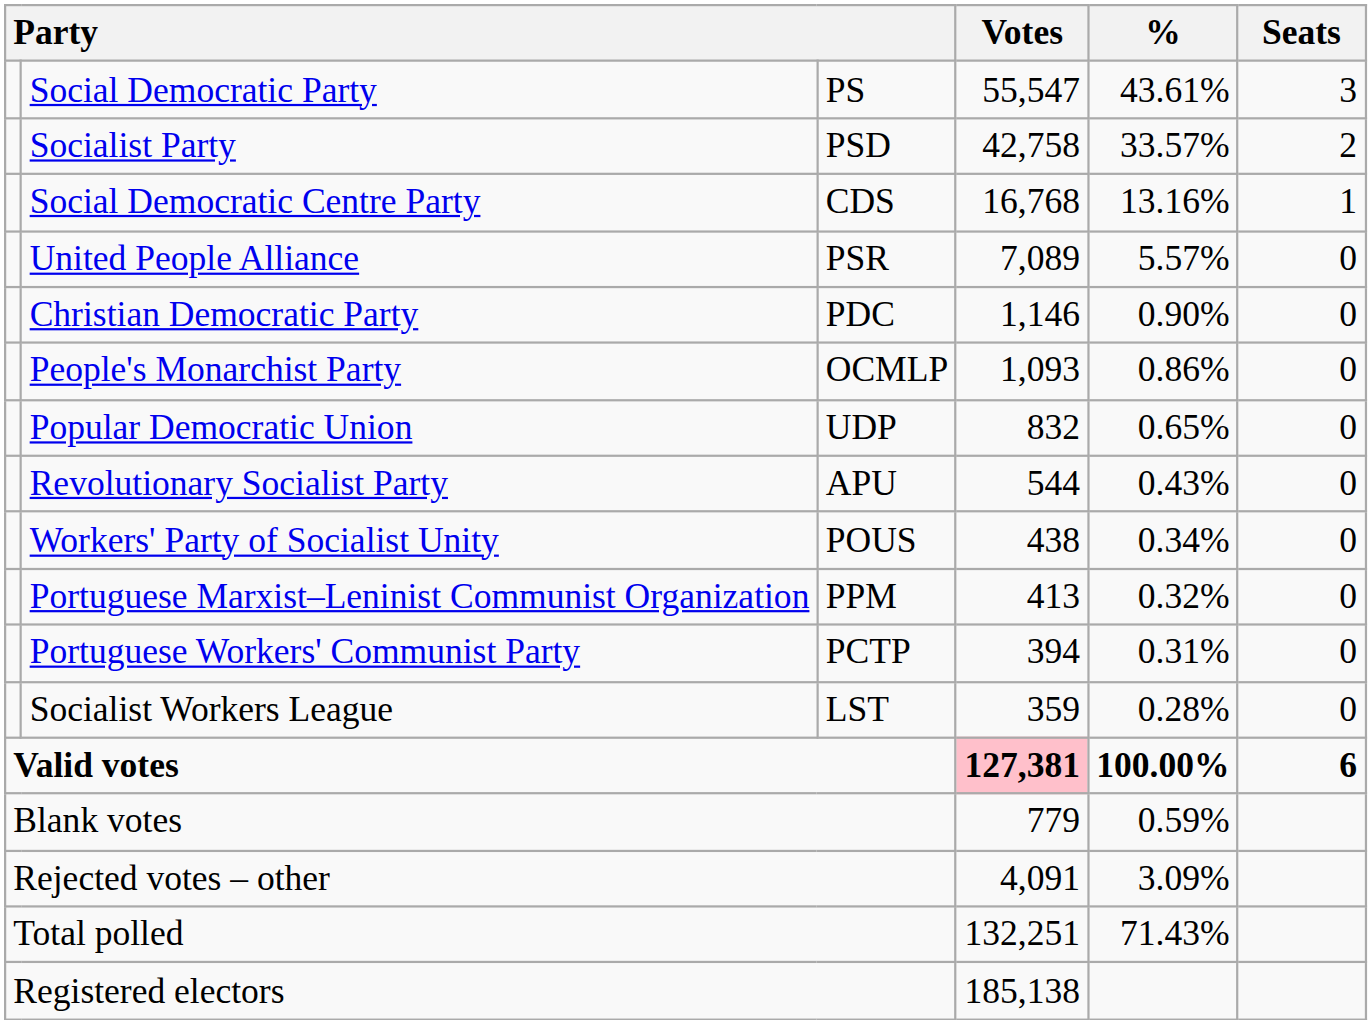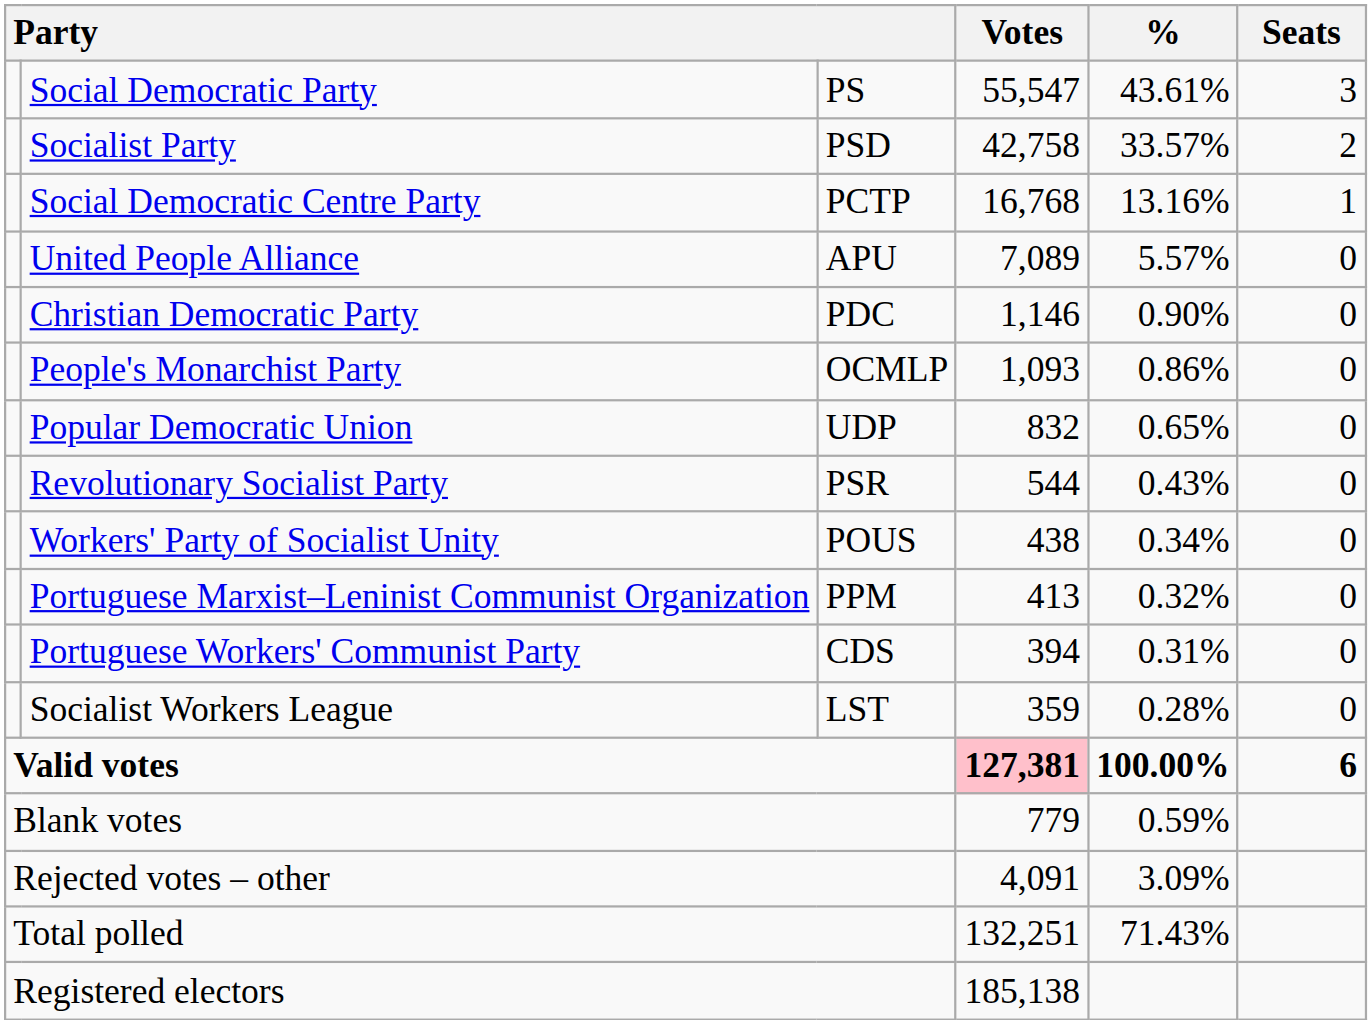 <table class="wikitable" border="1" style="text-align:right;">
 <tr>
 <th style="text-align:left;" colspan=3>Party</th>
 <th align=center width="50">Votes</th>
 <th align=center width="50">%</th>
 <th align=center width="50">Seats</th>
 </tr>
 <tr>
 <td></td>
 <td align=left><a href='#'>Social Democratic Party</a></td>
 <td align=left>PS</td>
 <td>55,547</td>
 <td>43.61%</td>
 <td>3</td>
 </tr>
 <tr>
 <td></td>
 <td align=left><a href='#'>Socialist Party</a></td>
 <td align=left>PSD</td>
 <td>42,758</td>
 <td>33.57%</td>
 <td>2</td>
 </tr>
 <tr>
 <td></td>
 <td align=left style="white-space: nowrap;"><a href='#'>Social Democratic Centre Party</a></td>
-<td align=left>CDS</td>
+<td align=left>PCTP</td>
 <td>16,768</td>
 <td>13.16%</td>
 <td>1</td>
 </tr>
 <tr>
 <td></td>
 <td align=left><a href='#'>United People Alliance</a></td>
-<td align=left>PSR</td>
+<td align=left>APU</td>
 <td>7,089</td>
 <td>5.57%</td>
 <td>0</td>
 </tr>
 <tr>
 <td></td>
 <td align=left style="white-space: nowrap;"><a href='#'>Christian Democratic Party</a></td>
 <td align=left>PDC</td>
 <td>1,146</td>
 <td>0.90%</td>
 <td>0</td>
 </tr>
 <tr>
 <td></td>
 <td align=left><a href='#'>People's Monarchist Party</a></td>
 <td align=left>OCMLP</td>
 <td>1,093</td>
 <td>0.86%</td>
 <td>0</td>
 </tr>
 <tr>
 <td></td>
 <td align=left><a href='#'>Popular Democratic Union</a></td>
 <td align=left>UDP</td>
 <td>832</td>
 <td>0.65%</td>
 <td>0</td>
 </tr>
 <tr>
 <td></td>
 <td align=left><a href='#'>Revolutionary Socialist Party</a></td>
-<td align=left>APU</td>
+<td align=left>PSR</td>
 <td>544</td>
 <td>0.43%</td>
 <td>0</td>
 </tr>
 <tr>
 <td></td>
 <td align=left><a href='#'>Workers' Party of Socialist Unity</a></td>
 <td align=left>POUS</td>
 <td>438</td>
 <td>0.34%</td>
 <td>0</td>
 </tr>
 <tr>
 <td></td>
 <td align=left><a href='#'>Portuguese Marxist–Leninist Communist Organization</a></td>
 <td align=left>PPM</td>
 <td>413</td>
 <td>0.32%</td>
 <td>0</td>
 </tr>
 <tr>
 <td></td>
 <td align=left><a href='#'>Portuguese Workers' Communist Party</a></td>
-<td align=left>PCTP</td>
+<td align=left>CDS</td>
 <td>394</td>
 <td>0.31%</td>
 <td>0</td>
 </tr>
 <tr>
 <td></td>
 <td align=left>Socialist Workers League</td>
 <td align=left>LST</td>
 <td>359</td>
 <td>0.28%</td>
 <td>0</td>
 </tr>
 <tr style="font-weight:bold">
 <td align=left colspan=3>Valid votes</td>
 <td style="background: pink;">127,381</td>
 <td>100.00%</td>
 <td>6</td>
 </tr>
 <tr>
 <td align=left colspan=3>Blank votes</td>
 <td>779</td>
 <td>0.59%</td>
 <td></td>
 </tr>
 <tr>
 <td align=left colspan=3>Rejected votes – other</td>
 <td>4,091</td>
 <td>3.09%</td>
 <td></td>
 </tr>
 <tr>
 <td align=left colspan=3>Total polled</td>
 <td>132,251</td>
 <td>71.43%</td>
 <td></td>
 </tr>
 <tr>
 <td align=left colspan=3>Registered electors</td>
 <td>185,138</td>
 <td></td>
 <td></td>
 </tr>
 </table>
